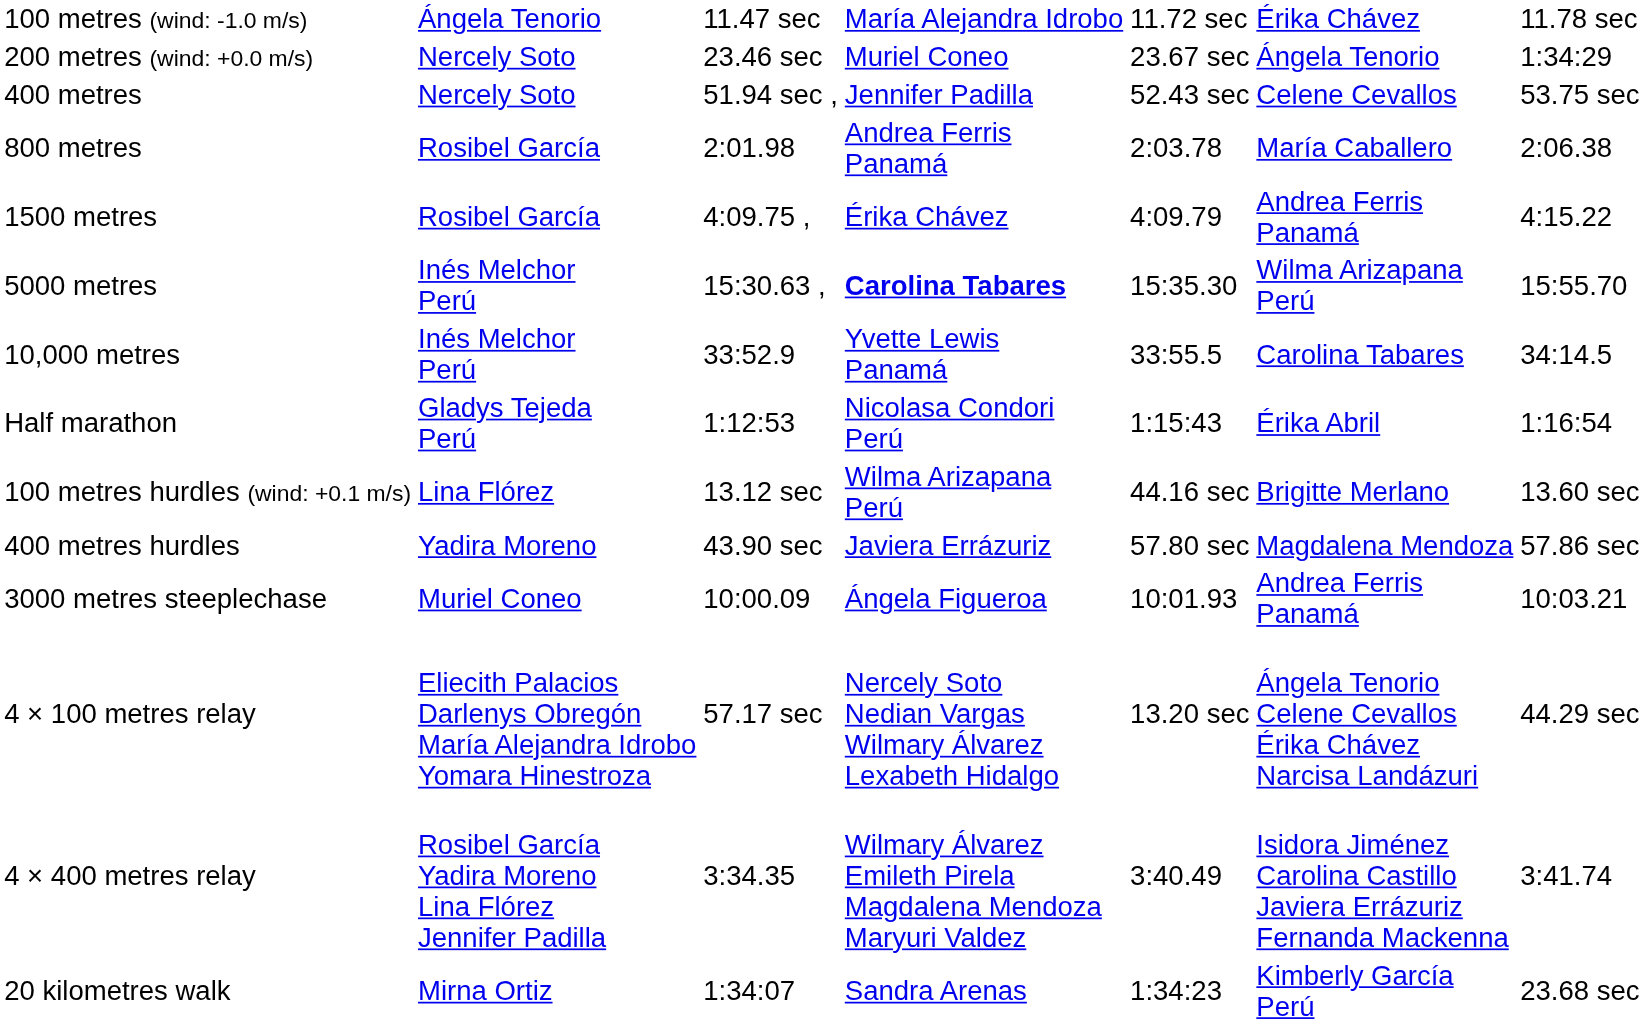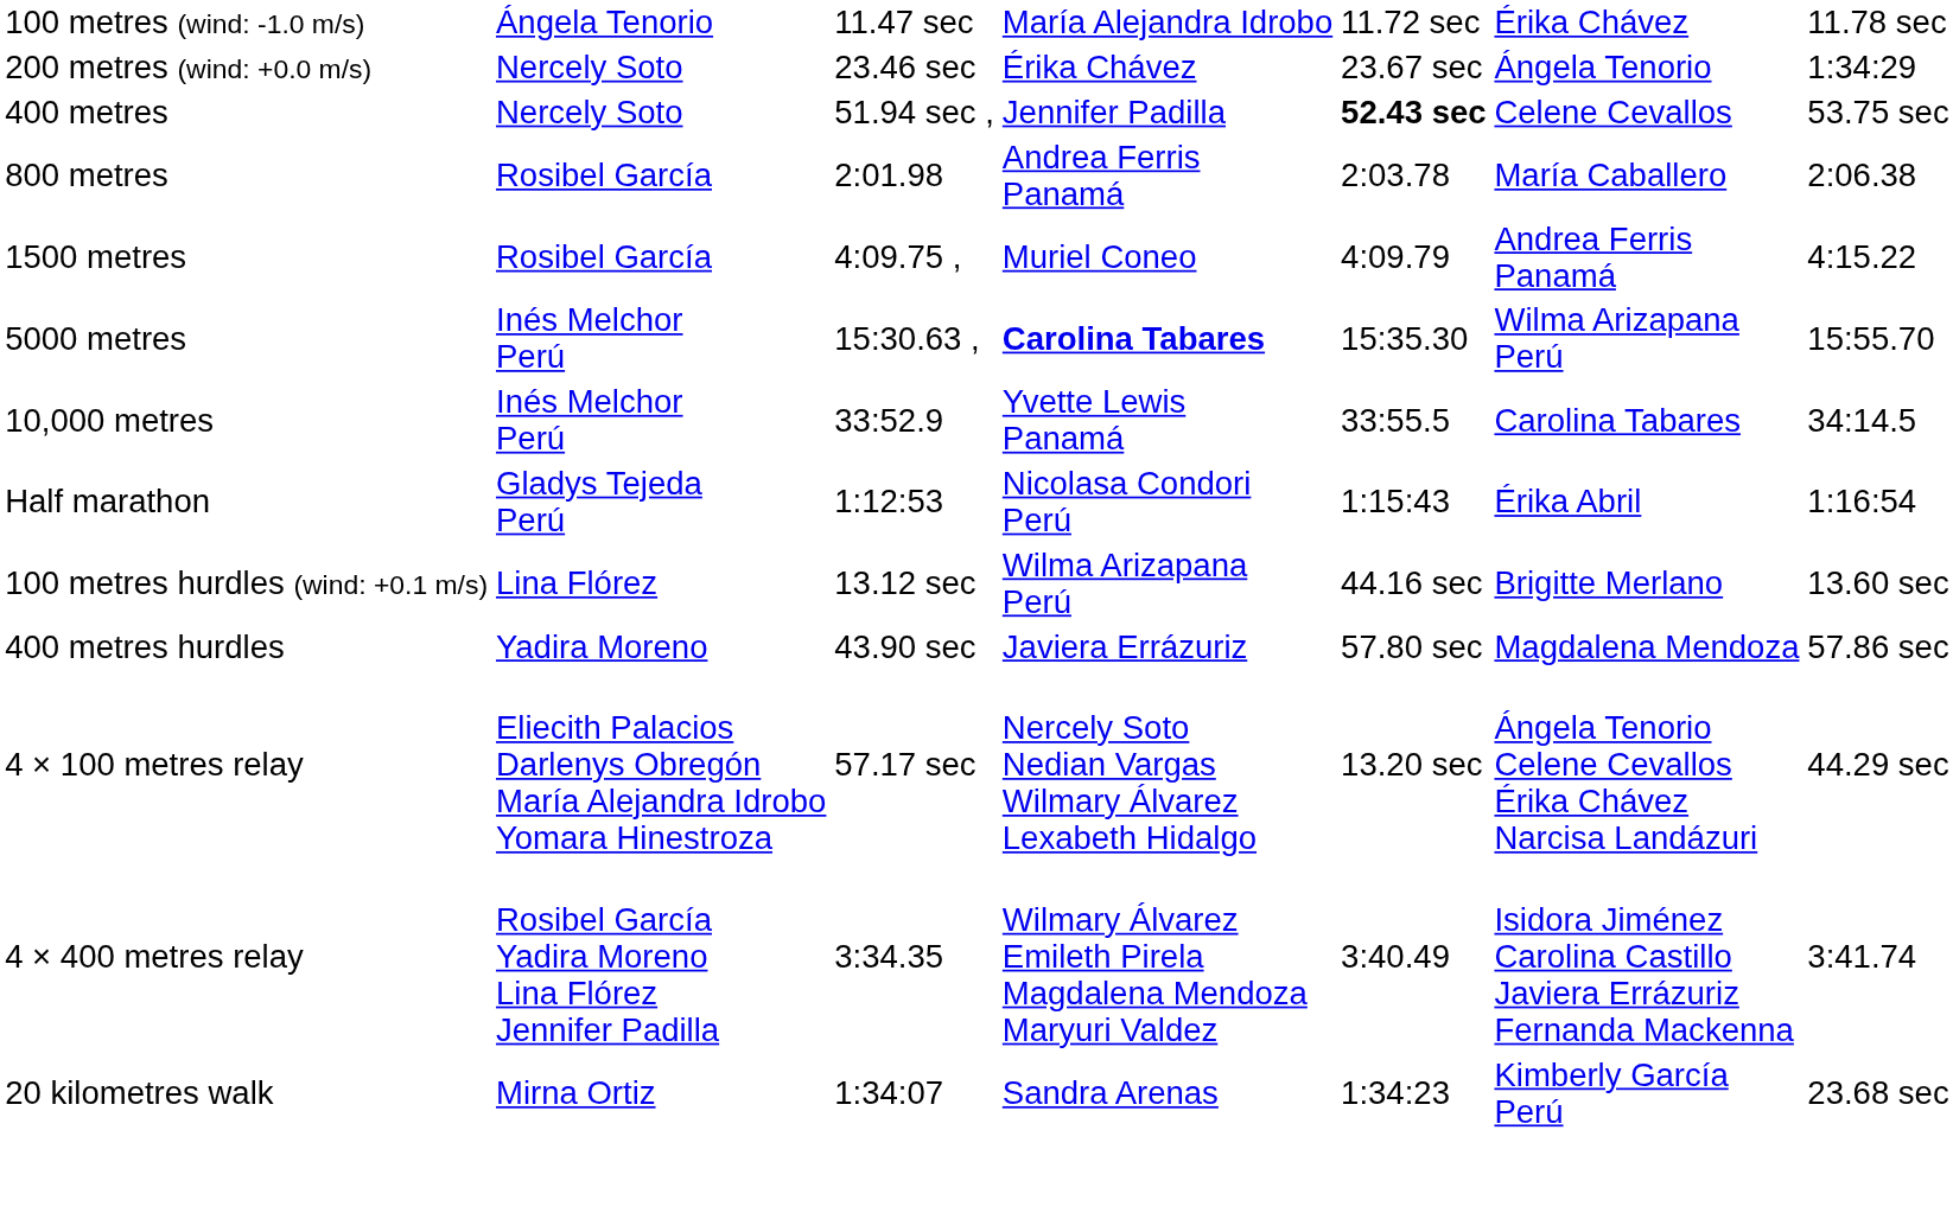 <table>
 <tr>
 <td>100 metres <small>(wind: -1.0 m/s)</small></td>
 <td align=left><a href='#'>Ángela Tenorio</a> <br> </td>
 <td>11.47 sec</td>
 <td align=left><a href='#'>María Alejandra Idrobo</a> <br> </td>
 <td>11.72 sec</td>
 <td align=left><a href='#'>Érika Chávez</a> <br> </td>
 <td>11.78 sec</td>
 </tr>
 <tr>
 <td>200 metres <small>(wind: +0.0 m/s)</small></td>
 <td align=left><a href='#'>Nercely Soto</a> <br> </td>
 <td>23.46 sec</td>
-<td align=left><a href='#'>Muriel Coneo</a> <br> </td>
+<td align=left><a href='#'>Érika Chávez</a> <br> </td>
 <td>23.67 sec</td>
 <td align=left><a href='#'>Ángela Tenorio</a> <br> </td>
 <td>1:34:29</td>
 </tr>
 <tr>
 <td>400 metres</td>
 <td align=left><a href='#'>Nercely Soto</a> <br> </td>
 <td>51.94 sec <strong></strong>, <strong></strong></td>
 <td align=left><a href='#'>Jennifer Padilla</a> <br> </td>
-<td>52.43 sec</td>
+<td><strong>52.43 sec</strong></td>
 <td align=left><a href='#'>Celene Cevallos</a> <br> </td>
 <td>53.75 sec</td>
 </tr>
 <tr>
 <td>800 metres</td>
 <td align=left><a href='#'>Rosibel García</a> <br> </td>
 <td>2:01.98</td>
 <td align=left><a href='#'>Andrea Ferris</a> <br>  <a href='#'>Panamá</a></td>
 <td>2:03.78</td>
 <td align=left><a href='#'>María Caballero</a> <br> </td>
 <td>2:06.38 <strong></strong></td>
 </tr>
 <tr>
 <td>1500 metres</td>
 <td align=left><a href='#'>Rosibel García</a> <br> </td>
 <td>4:09.75 <strong></strong>,  <strong></strong></td>
-<td align=left><a href='#'>Érika Chávez</a> <br> </td>
+<td align=left><a href='#'>Muriel Coneo</a> <br> </td>
 <td>4:09.79</td>
 <td align=left><a href='#'>Andrea Ferris</a> <br>  <a href='#'>Panamá</a></td>
 <td>4:15.22</td>
 </tr>
 <tr>
 <td>5000 metres</td>
 <td align=left><a href='#'>Inés Melchor</a> <br>  <a href='#'>Perú</a></td>
 <td>15:30.63 <strong></strong>, <strong></strong></td>
 <td align=left><strong><a href='#'>Carolina Tabares</a> <br> </strong></td>
 <td>15:35.30</td>
 <td align=left><a href='#'>Wilma Arizapana</a> <br>  <a href='#'>Perú</a></td>
 <td>15:55.70</td>
 </tr>
 <tr>
 <td>10,000 metres</td>
 <td align=left><a href='#'>Inés Melchor</a> <br>  <a href='#'>Perú</a></td>
 <td>33:52.9 <strong></strong></td>
 <td align=left><a href='#'>Yvette Lewis</a> <br>  <a href='#'>Panamá</a></td>
 <td>33:55.5</td>
 <td align=left><a href='#'>Carolina Tabares</a> <br> </td>
 <td>34:14.5</td>
 </tr>
 <tr>
 <td>Half marathon</td>
 <td align=left><a href='#'>Gladys Tejeda</a> <br>  <a href='#'>Perú</a></td>
 <td>1:12:53</td>
 <td align=left><a href='#'>Nicolasa Condori</a> <br>  <a href='#'>Perú</a></td>
 <td>1:15:43</td>
 <td align=left><a href='#'>Érika Abril</a> <br> </td>
 <td>1:16:54</td>
 </tr>
 <tr>
 <td>100 metres hurdles <small>(wind: +0.1 m/s)</small></td>
 <td align=left><a href='#'>Lina Flórez</a> <br> </td>
 <td>13.12 sec</td>
 <td align=left><a href='#'>Wilma Arizapana</a> <br>  <a href='#'>Perú</a></td>
 <td>44.16 sec</td>
 <td align=left><a href='#'>Brigitte Merlano</a> <br> </td>
 <td>13.60 sec</td>
 </tr>
 <tr>
 <td>400 metres hurdles</td>
 <td align=left><a href='#'>Yadira Moreno</a> <br> </td>
 <td>43.90 sec</td>
 <td align=left><a href='#'>Javiera Errázuriz</a> <br> </td>
 <td>57.80 sec</td>
 <td align=left><a href='#'>Magdalena Mendoza</a> <br> </td>
 <td>57.86 sec</td>
 </tr>
 <tr>
-<td>3000 metres steeplechase</td>
-<td align=left><a href='#'>Muriel Coneo</a> <br> </td>
-<td>10:00.09 <strong></strong></td>
-<td align=left><a href='#'>Ángela Figueroa</a> <br> </td>
-<td>10:01.93</td>
-<td align=left><a href='#'>Andrea Ferris</a> <br>  <a href='#'>Panamá</a></td>
-<td>10:03.21</td>
-</tr>
-<tr>
 <td>4 × 100 metres relay</td>
 <td><br><a href='#'>Eliecith Palacios</a><br><a href='#'>Darlenys Obregón</a><br><a href='#'>María Alejandra Idrobo</a><br><a href='#'>Yomara Hinestroza</a></td>
 <td>57.17 sec</td>
 <td><br><a href='#'>Nercely Soto</a><br><a href='#'>Nedian Vargas</a><br><a href='#'>Wilmary Álvarez</a><br><a href='#'>Lexabeth Hidalgo</a></td>
 <td>13.20 sec</td>
 <td><br><a href='#'>Ángela Tenorio</a><br><a href='#'>Celene Cevallos</a><br><a href='#'>Érika Chávez</a><br><a href='#'>Narcisa Landázuri</a></td>
 <td>44.29 sec</td>
 </tr>
 <tr>
 <td>4 × 400 metres relay</td>
 <td><br><a href='#'>Rosibel García</a><br><a href='#'>Yadira Moreno</a><br><a href='#'>Lina Flórez</a><br><a href='#'>Jennifer Padilla</a></td>
 <td>3:34.35 <strong></strong></td>
 <td><br><a href='#'>Wilmary Álvarez</a><br><a href='#'>Emileth Pirela</a><br><a href='#'>Magdalena Mendoza</a><br><a href='#'>Maryuri Valdez</a></td>
 <td>3:40.49</td>
 <td><br><a href='#'>Isidora Jiménez</a><br><a href='#'>Carolina Castillo</a><br><a href='#'>Javiera Errázuriz</a><br><a href='#'>Fernanda Mackenna</a></td>
 <td>3:41.74</td>
 </tr>
 <tr>
 <td>20 kilometres walk</td>
 <td align=left><a href='#'>Mirna Ortiz</a> <br> </td>
 <td>1:34:07</td>
 <td align=left><a href='#'>Sandra Arenas</a> <br> </td>
 <td>1:34:23</td>
 <td align=left><a href='#'>Kimberly García</a> <br>  <a href='#'>Perú</a></td>
 <td>23.68 sec</td>
 </tr>
 </table>
